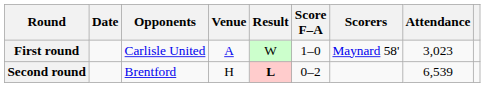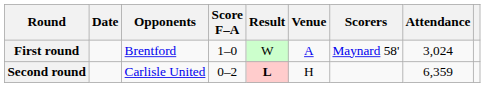 <table class="wikitable plainrowheaders sortable" style="text-align:center">
 <tr>
 <th scope="col">Round</th>
 <th scope="col">Date</th>
 <th scope="col">Opponents</th>
+<th scope="col">Score<br>F–A</th>
+<th scope="col">Result</th>
 <th scope="col">Venue</th>
-<th scope="col">Result</th>
-<th scope="col">Score<br>F–A</th>
 <th scope="col" class="unsortable">Scorers</th>
 <th scope="col">Attendance</th>
 <th scope="col" class="unsortable"></th>
 </tr>
 <tr>
 <th scope=row>First round</th>
 <td align=left></td>
-<td align=left><a href='#'>Carlisle United</a></td>
+<td align=left><a href='#'>Brentford</a></td>
+<td>1–0</td>
+<td bgcolor="#cfc">W</td>
 <td><a href='#'>A</a></td>
-<td bgcolor="#cfc">W</td>
-<td>1–0</td>
 <td align=left><a href='#'>Maynard</a> 58'</td>
-<td>3,023</td>
+<td>3,024</td>
 <td></td>
 </tr>
 <tr>
 <th scope=row>Second round</th>
 <td align=left></td>
-<td align=left><a href='#'>Brentford</a></td>
+<td align=left><a href='#'>Carlisle United</a></td>
+<td>0–2</td>
+<td bgcolor="#fcc"><strong>L</strong></td>
 <td>H</td>
-<td bgcolor="#fcc"><strong>L</strong></td>
-<td>0–2</td>
 <td></td>
-<td>6,539</td>
+<td>6,359</td>
 <td></td>
 </tr>
 </table>
